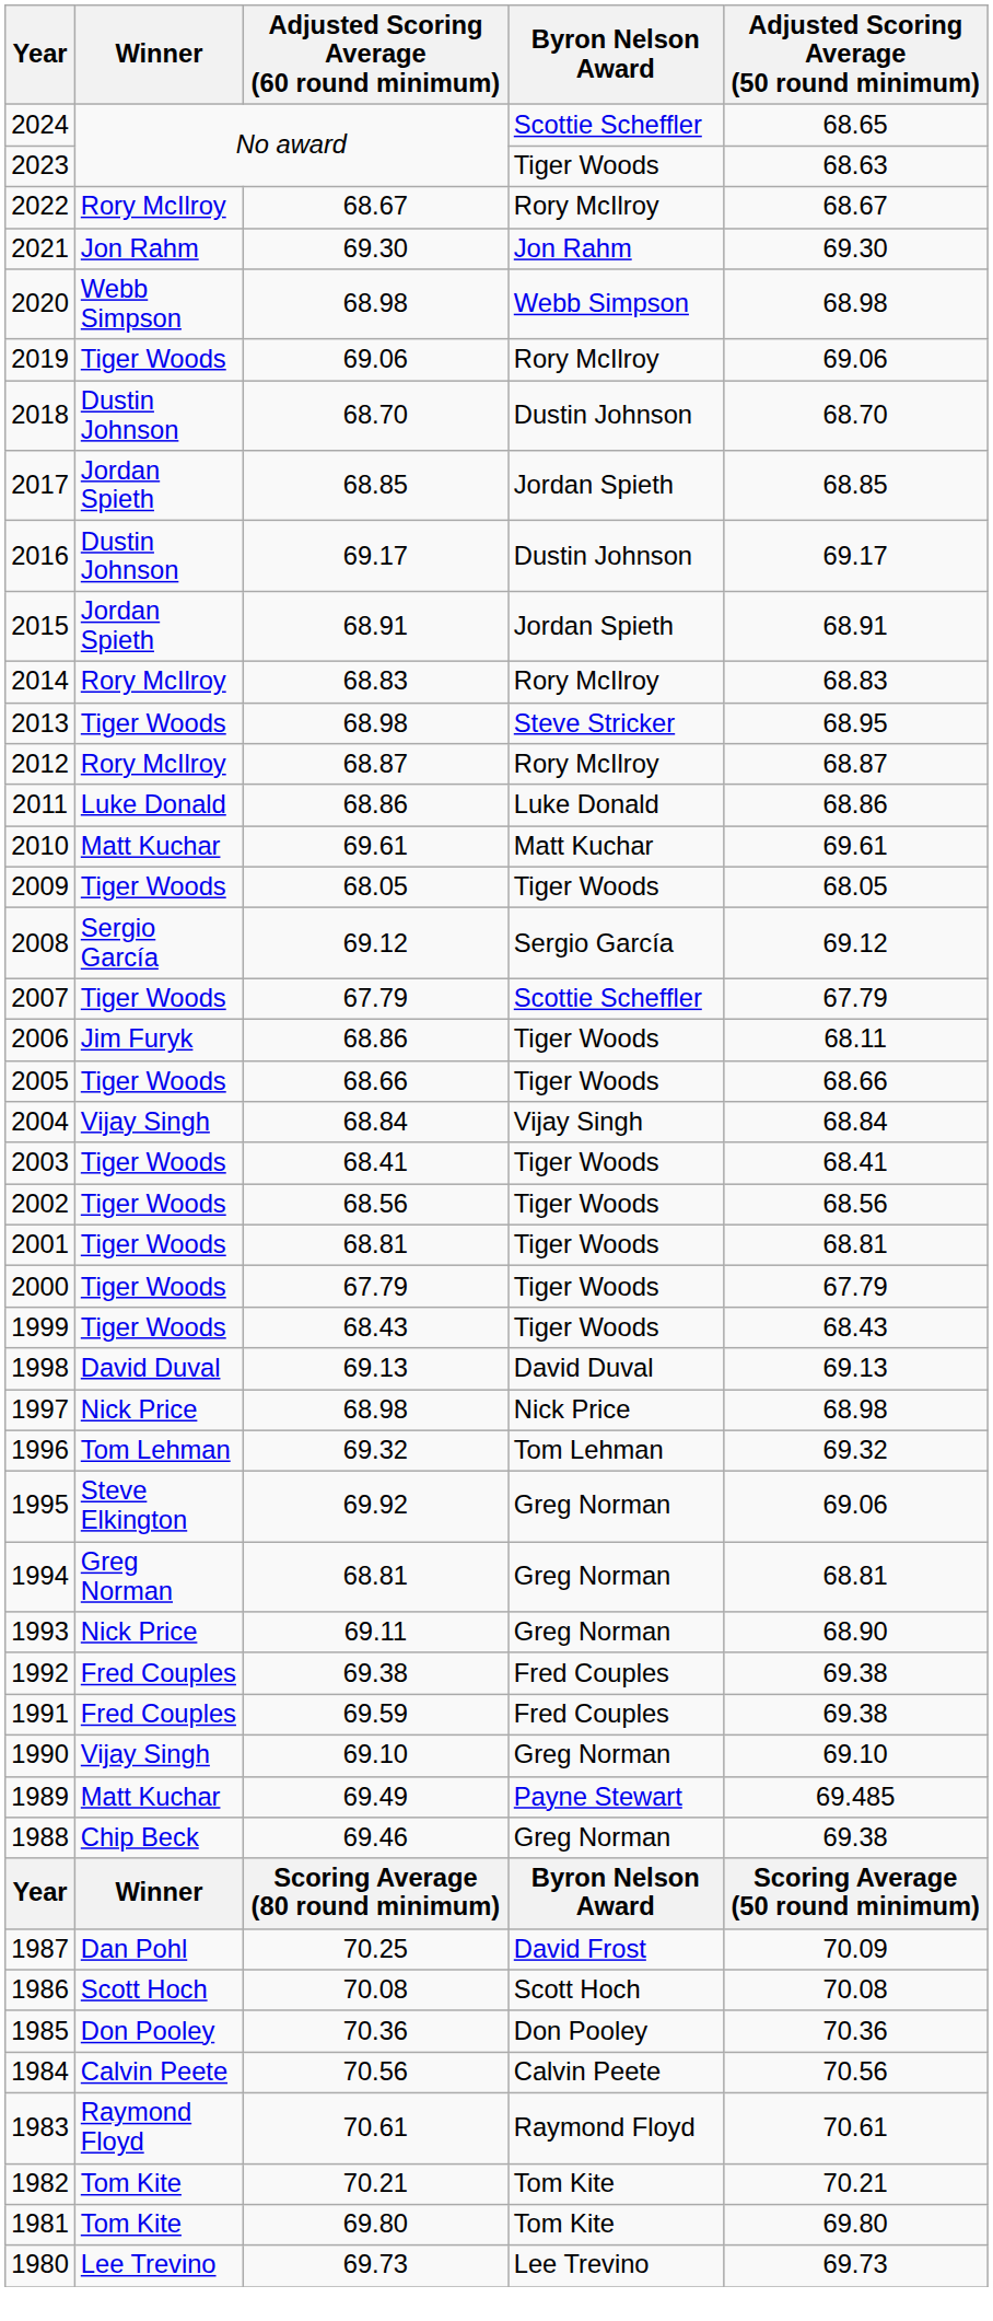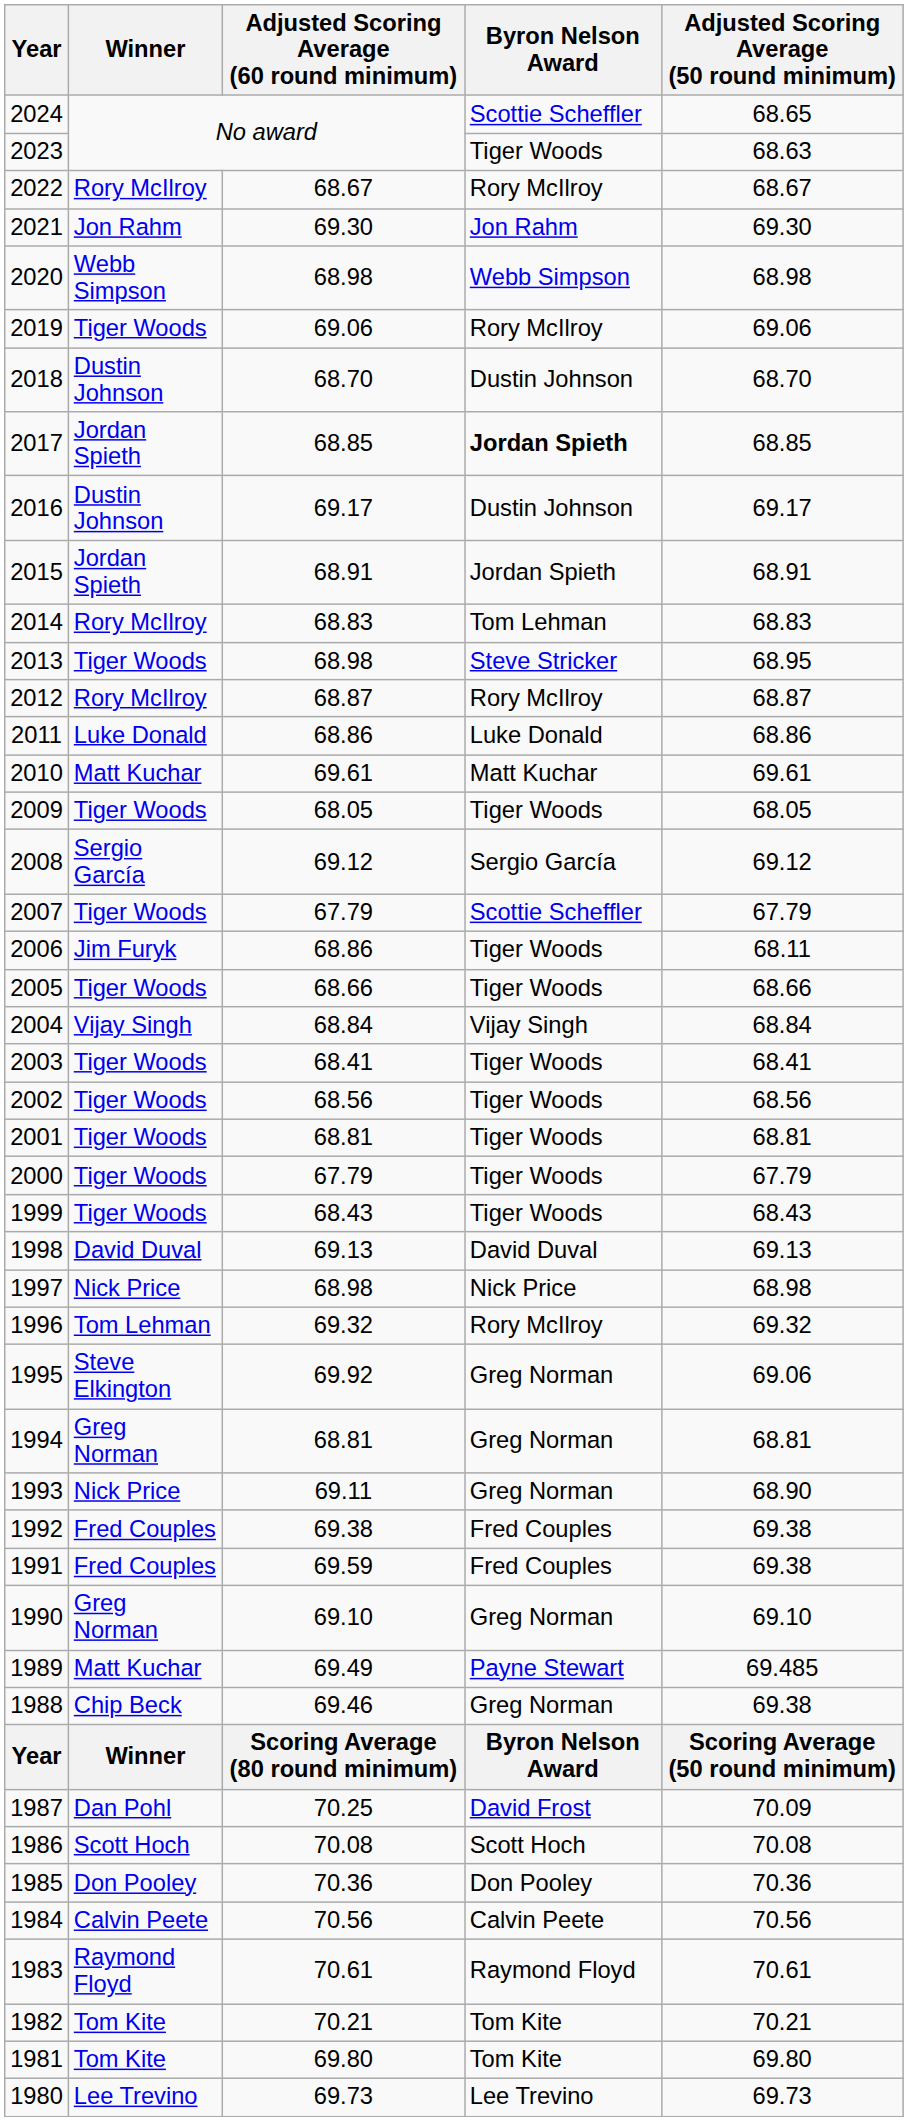 <table class="wikitable" style="text-align:center">
 <tr>
 <th>Year</th>
 <th>Winner</th>
 <th>Adjusted Scoring Average<br>(60 round minimum)</th>
 <th>Byron Nelson Award</th>
 <th>Adjusted Scoring Average<br>(50 round minimum)</th>
 </tr>
 <tr>
 <td>2024</td>
 <td rowspan=2 colspan=2 align=center><em>No award</em></td>
 <td align=left> <a href='#'>Scottie Scheffler</a></td>
 <td>68.65</td>
 </tr>
 <tr>
 <td>2023</td>
 <td align=left> Tiger Woods</td>
 <td>68.63</td>
 </tr>
 <tr>
 <td>2022</td>
 <td align=left> <a href='#'>Rory McIlroy</a></td>
 <td>68.67</td>
 <td align=left> Rory McIlroy</td>
 <td>68.67</td>
 </tr>
 <tr>
 <td>2021</td>
 <td align=left> <a href='#'>Jon Rahm</a></td>
 <td>69.30</td>
 <td align=left> <a href='#'>Jon Rahm</a></td>
 <td>69.30</td>
 </tr>
 <tr>
 <td>2020</td>
 <td align=left> <a href='#'>Webb Simpson</a></td>
 <td>68.98</td>
 <td align=left> <a href='#'>Webb Simpson</a></td>
 <td>68.98</td>
 </tr>
 <tr>
 <td>2019</td>
 <td align=left> <a href='#'>Tiger Woods</a></td>
 <td>69.06</td>
 <td align=left> Rory McIlroy</td>
 <td>69.06</td>
 </tr>
 <tr>
 <td>2018</td>
 <td align=left> <a href='#'>Dustin Johnson</a></td>
 <td>68.70</td>
 <td align=left> Dustin Johnson</td>
 <td>68.70</td>
 </tr>
 <tr>
 <td>2017</td>
 <td align=left> <a href='#'>Jordan Spieth</a></td>
 <td>68.85</td>
-<td align=left> Jordan Spieth</td>
+<td align=left><strong> Jordan Spieth</strong></td>
 <td>68.85</td>
 </tr>
 <tr>
 <td>2016</td>
 <td align=left> <a href='#'>Dustin Johnson</a></td>
 <td>69.17</td>
 <td align=left> Dustin Johnson</td>
 <td>69.17</td>
 </tr>
 <tr>
 <td>2015</td>
 <td align=left> <a href='#'>Jordan Spieth</a></td>
 <td>68.91</td>
 <td align=left> Jordan Spieth</td>
 <td>68.91</td>
 </tr>
 <tr>
 <td>2014</td>
 <td align=left> <a href='#'>Rory McIlroy</a></td>
 <td>68.83</td>
-<td align=left> Rory McIlroy</td>
+<td align=left> Tom Lehman</td>
 <td>68.83</td>
 </tr>
 <tr>
 <td>2013</td>
 <td align=left> <a href='#'>Tiger Woods</a></td>
 <td>68.98</td>
 <td align=left> <a href='#'>Steve Stricker</a></td>
 <td>68.95</td>
 </tr>
 <tr>
 <td>2012</td>
 <td align=left> <a href='#'>Rory McIlroy</a></td>
 <td>68.87</td>
 <td align=left> Rory McIlroy</td>
 <td>68.87</td>
 </tr>
 <tr>
 <td>2011</td>
 <td align=left> <a href='#'>Luke Donald</a></td>
 <td>68.86</td>
 <td align=left> Luke Donald</td>
 <td>68.86</td>
 </tr>
 <tr>
 <td>2010</td>
 <td align=left> <a href='#'>Matt Kuchar</a></td>
 <td>69.61</td>
 <td align=left> Matt Kuchar</td>
 <td>69.61</td>
 </tr>
 <tr>
 <td>2009</td>
 <td align=left> <a href='#'>Tiger Woods</a></td>
 <td>68.05</td>
 <td align=left> Tiger Woods</td>
 <td>68.05</td>
 </tr>
 <tr>
 <td>2008</td>
 <td align=left> <a href='#'>Sergio García</a></td>
 <td>69.12</td>
 <td align=left> Sergio García</td>
 <td>69.12</td>
 </tr>
 <tr>
 <td>2007</td>
 <td align=left> <a href='#'>Tiger Woods</a></td>
 <td>67.79</td>
 <td align=left> <a href='#'>Scottie Scheffler</a></td>
 <td>67.79</td>
 </tr>
 <tr>
 <td>2006</td>
 <td align=left> <a href='#'>Jim Furyk</a></td>
 <td>68.86</td>
 <td align=left> Tiger Woods</td>
 <td>68.11</td>
 </tr>
 <tr>
 <td>2005</td>
 <td align=left> <a href='#'>Tiger Woods</a></td>
 <td>68.66</td>
 <td align=left> Tiger Woods</td>
 <td>68.66</td>
 </tr>
 <tr>
 <td>2004</td>
 <td align=left> <a href='#'>Vijay Singh</a></td>
 <td>68.84</td>
 <td align=left> Vijay Singh</td>
 <td>68.84</td>
 </tr>
 <tr>
 <td>2003</td>
 <td align=left> <a href='#'>Tiger Woods</a></td>
 <td>68.41</td>
 <td align=left> Tiger Woods</td>
 <td>68.41</td>
 </tr>
 <tr>
 <td>2002</td>
 <td align=left> <a href='#'>Tiger Woods</a></td>
 <td>68.56</td>
 <td align=left> Tiger Woods</td>
 <td>68.56</td>
 </tr>
 <tr>
 <td>2001</td>
 <td align=left> <a href='#'>Tiger Woods</a></td>
 <td>68.81</td>
 <td align=left> Tiger Woods</td>
 <td>68.81</td>
 </tr>
 <tr>
 <td>2000</td>
 <td align=left> <a href='#'>Tiger Woods</a></td>
 <td>67.79</td>
 <td align=left> Tiger Woods</td>
 <td>67.79</td>
 </tr>
 <tr>
 <td>1999</td>
 <td align=left> <a href='#'>Tiger Woods</a></td>
 <td>68.43</td>
 <td align=left> Tiger Woods</td>
 <td>68.43</td>
 </tr>
 <tr>
 <td>1998</td>
 <td align=left> <a href='#'>David Duval</a></td>
 <td>69.13</td>
 <td align=left> David Duval</td>
 <td>69.13</td>
 </tr>
 <tr>
 <td>1997</td>
 <td align=left> <a href='#'>Nick Price</a></td>
 <td>68.98</td>
 <td align=left> Nick Price</td>
 <td>68.98</td>
 </tr>
 <tr>
 <td>1996</td>
 <td align=left> <a href='#'>Tom Lehman</a></td>
 <td>69.32</td>
-<td align=left> Tom Lehman</td>
+<td align=left> Rory McIlroy</td>
 <td>69.32</td>
 </tr>
 <tr>
 <td>1995</td>
 <td align=left> <a href='#'>Steve Elkington</a></td>
 <td>69.92</td>
 <td align=left> Greg Norman</td>
 <td>69.06</td>
 </tr>
 <tr>
 <td>1994</td>
 <td align=left> <a href='#'>Greg Norman</a></td>
 <td>68.81</td>
 <td align=left> Greg Norman</td>
 <td>68.81</td>
 </tr>
 <tr>
 <td>1993</td>
 <td align=left> <a href='#'>Nick Price</a></td>
 <td>69.11</td>
 <td align=left> Greg Norman</td>
 <td>68.90</td>
 </tr>
 <tr>
 <td>1992</td>
 <td align=left> <a href='#'>Fred Couples</a></td>
 <td>69.38</td>
 <td align=left> Fred Couples</td>
 <td>69.38</td>
 </tr>
 <tr>
 <td>1991</td>
 <td align=left> <a href='#'>Fred Couples</a></td>
 <td>69.59</td>
 <td align=left> Fred Couples</td>
 <td>69.38</td>
 </tr>
 <tr>
 <td>1990</td>
-<td align=left> <a href='#'>Vijay Singh</a></td>
+<td align=left> <a href='#'>Greg Norman</a></td>
 <td>69.10</td>
 <td align=left> Greg Norman</td>
 <td>69.10</td>
 </tr>
 <tr>
 <td>1989</td>
 <td align=left> <a href='#'>Matt Kuchar</a></td>
 <td>69.49</td>
 <td align=left> <a href='#'>Payne Stewart</a></td>
 <td>69.485</td>
 </tr>
 <tr>
 <td>1988</td>
 <td align=left> <a href='#'>Chip Beck</a></td>
 <td>69.46</td>
 <td align=left> Greg Norman</td>
 <td>69.38</td>
 </tr>
 <tr>
 <th>Year</th>
 <th>Winner</th>
 <th>Scoring Average<br>(80 round minimum)</th>
 <th>Byron Nelson Award</th>
 <th>Scoring Average<br>(50 round minimum)</th>
 </tr>
 <tr>
 <td>1987</td>
 <td align=left> <a href='#'>Dan Pohl</a></td>
 <td>70.25</td>
 <td align=left> <a href='#'>David Frost</a></td>
 <td>70.09</td>
 </tr>
 <tr>
 <td>1986</td>
 <td align=left> <a href='#'>Scott Hoch</a></td>
 <td>70.08</td>
 <td align=left> Scott Hoch</td>
 <td>70.08</td>
 </tr>
 <tr>
 <td>1985</td>
 <td align=left> <a href='#'>Don Pooley</a></td>
 <td>70.36</td>
 <td align=left> Don Pooley</td>
 <td>70.36</td>
 </tr>
 <tr>
 <td>1984</td>
 <td align=left> <a href='#'>Calvin Peete</a></td>
 <td>70.56</td>
 <td align=left> Calvin Peete</td>
 <td>70.56</td>
 </tr>
 <tr>
 <td>1983</td>
 <td align=left> <a href='#'>Raymond Floyd</a></td>
 <td>70.61</td>
 <td align=left> Raymond Floyd</td>
 <td>70.61</td>
 </tr>
 <tr>
 <td>1982</td>
 <td align=left> <a href='#'>Tom Kite</a></td>
 <td>70.21</td>
 <td align=left> Tom Kite</td>
 <td>70.21</td>
 </tr>
 <tr>
 <td>1981</td>
 <td align=left> <a href='#'>Tom Kite</a></td>
 <td>69.80</td>
 <td align=left> Tom Kite</td>
 <td>69.80</td>
 </tr>
 <tr>
 <td>1980</td>
 <td align=left> <a href='#'>Lee Trevino</a></td>
 <td>69.73</td>
 <td align=left> Lee Trevino</td>
 <td>69.73</td>
 </tr>
 </table>
